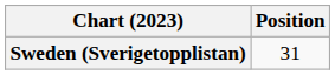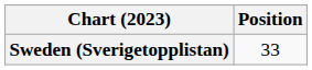 <table class="wikitable plainrowheaders" style="text-align:center">
 <tr>
 <th scope="col">Chart (2023)</th>
 <th scope="col">Position</th>
 </tr>
 <tr>
 <th scope="row">Sweden (Sverigetopplistan)</th>
-<td>31</td>
+<td>33</td>
 </tr>
 </table>
